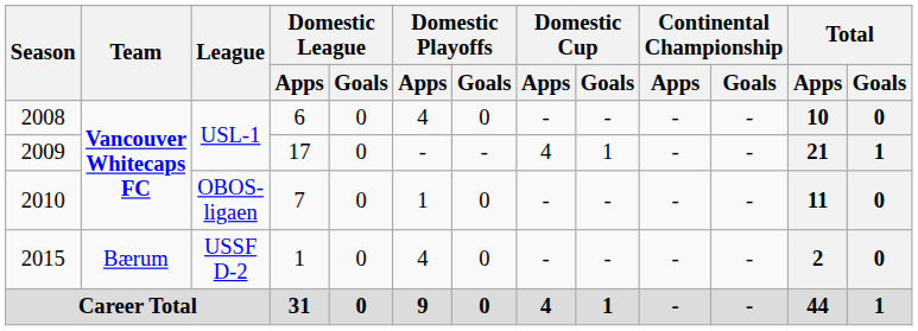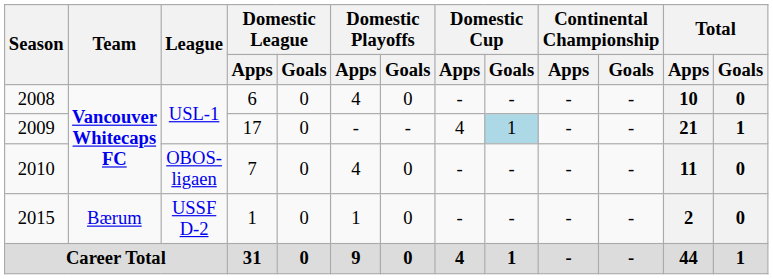 <table class="wikitable" style="width:66%;">
 <tr>
 <th rowspan="2" style="width:6%;"><strong>Season</strong></th>
 <th rowspan="2" style="width:14%;"><strong>Team</strong></th>
 <th rowspan="2" style="width:6%;"><strong>League</strong></th>
 <th colspan="2" style="width:8%;">Domestic League</th>
 <th colspan="2" style="width:8%;">Domestic Playoffs</th>
 <th colspan="2" style="width:8%;">Domestic Cup</th>
 <th colspan="2" style="width:8%;">Continental Championship</th>
 <th colspan="2" style="width:8%;">Total</th>
 </tr>
 <tr>
 <th align=center><strong>Apps</strong></th>
 <th align=center><strong>Goals</strong></th>
 <th align=center><strong>Apps</strong></th>
 <th align=center><strong>Goals</strong></th>
 <th align=center><strong>Apps</strong></th>
 <th align=center><strong>Goals</strong></th>
 <th align=center><strong>Apps</strong></th>
 <th align=center><strong>Goals</strong></th>
 <th align=center><strong>Apps</strong></th>
 <th align=center><strong>Goals</strong></th>
 </tr>
 <tr>
 <td style="text-align:center;">2008</td>
 <td rowspan="3" style="text-align:center;"><strong><a href='#'>Vancouver Whitecaps FC</a></strong></td>
 <td rowspan="2" style="text-align:center;"><a href='#'>USL-1</a></td>
 <td align=center>6</td>
 <td align=center>0</td>
 <td align=center>4</td>
 <td align=center>0</td>
 <td align=center>-</td>
 <td align=center>-</td>
 <td align=center>-</td>
 <td align=center>-</td>
 <th align=center><strong>10</strong></th>
 <th align=center><strong>0</strong></th>
 </tr>
 <tr>
 <td style="text-align:center;">2009</td>
 <td align=center>17</td>
 <td align=center>0</td>
 <td align=center>-</td>
 <td align=center>-</td>
 <td align=center>4</td>
-<td align=center>1</td>
+<td align=center style="background: lightblue;">1</td>
 <td align=center>-</td>
 <td align=center>-</td>
 <th align=center><strong>21</strong></th>
 <th align=center><strong>1</strong></th>
 </tr>
 <tr>
 <td style="text-align:center;">2010</td>
 <td style="text-align:center;"><a href='#'>OBOS-ligaen</a></td>
 <td align=center>7</td>
 <td align=center>0</td>
-<td align=center>1</td>
+<td align=center>4</td>
 <td align=center>0</td>
 <td align=center>-</td>
 <td align=center>-</td>
 <td align=center>-</td>
 <td align=center>-</td>
 <th align=center><strong>11</strong></th>
 <th align=center><strong>0</strong></th>
 </tr>
 <tr>
 <td style="text-align:center;">2015</td>
 <td style="text-align:center;"><a href='#'>Bærum</a></td>
 <td style="text-align:center;"><a href='#'>USSF D-2</a></td>
 <td align=center>1</td>
 <td align=center>0</td>
-<td align=center>4</td>
+<td align=center>1</td>
 <td align=center>0</td>
 <td align=center>-</td>
 <td align=center>-</td>
 <td align=center>-</td>
 <td align=center>-</td>
 <th align=center><strong>2</strong></th>
 <th align=center><strong>0</strong></th>
 </tr>
 <tr>
 <th style="background: #DCDCDC" colspan="3"><strong>Career Total</strong></th>
 <th style="background:#dcdcdc; text-align:center;"><strong>31</strong></th>
 <th style="background:#dcdcdc; text-align:center;"><strong>0</strong></th>
 <th style="background:#dcdcdc; text-align:center;"><strong>9</strong></th>
 <th style="background:#dcdcdc; text-align:center;"><strong>0</strong></th>
 <th style="background:#dcdcdc; text-align:center;"><strong>4</strong></th>
 <th style="background:#dcdcdc; text-align:center;"><strong>1</strong></th>
 <th style="background:#dcdcdc; text-align:center;"><strong>-</strong></th>
 <th style="background:#dcdcdc; text-align:center;"><strong>-</strong></th>
 <th style="background:#dcdcdc; text-align:center;"><strong>44</strong></th>
 <th style="background:#dcdcdc; text-align:center;"><strong>1</strong></th>
 </tr>
 </table>
